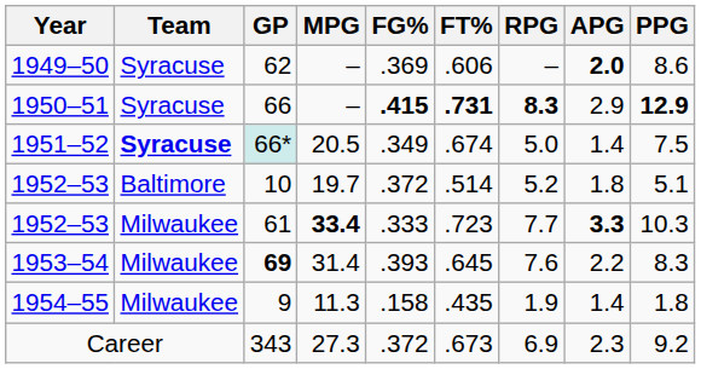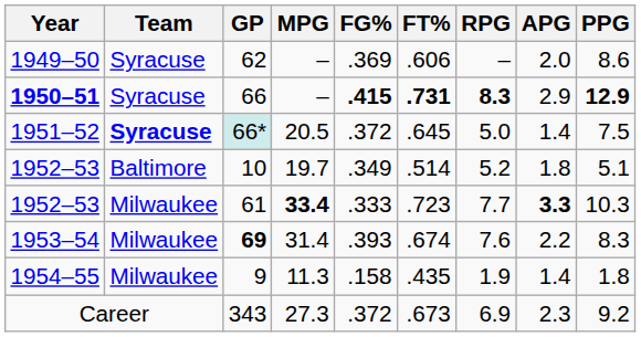 <table class="wikitable sortable" style="font-size:95%; text-align:right;">
 <tr>
 <th>Year</th>
 <th>Team</th>
 <th>GP</th>
 <th>MPG</th>
 <th>FG%</th>
 <th>FT%</th>
 <th>RPG</th>
 <th>APG</th>
 <th>PPG</th>
 </tr>
 <tr>
 <td style="text-align:left;"><a href='#'>1949–50</a></td>
 <td style="text-align:left;"><a href='#'>Syracuse</a></td>
 <td>62</td>
 <td>–</td>
 <td>.369</td>
 <td>.606</td>
 <td>–</td>
-<td><strong>2.0</strong></td>
+<td>2.0</td>
 <td>8.6</td>
 </tr>
 <tr>
-<td style="text-align:left;"><a href='#'>1950–51</a></td>
+<td style="text-align:left;"><strong><a href='#'>1950–51</a></strong></td>
 <td style="text-align:left;"><a href='#'>Syracuse</a></td>
 <td>66</td>
 <td>–</td>
 <td><strong>.415</strong></td>
 <td><strong>.731</strong></td>
 <td><strong>8.3</strong></td>
 <td>2.9</td>
 <td><strong>12.9</strong></td>
 </tr>
 <tr>
 <td style="text-align:left;"><a href='#'>1951–52</a></td>
 <td style="text-align:left;"><strong><a href='#'>Syracuse</a></strong></td>
 <td style="background:#CFECEC;">66*</td>
 <td>20.5</td>
-<td>.349</td>
-<td>.674</td>
+<td>.372</td>
+<td>.645</td>
 <td>5.0</td>
 <td>1.4</td>
 <td>7.5</td>
 </tr>
 <tr>
 <td style="text-align:left;"><a href='#'>1952–53</a></td>
 <td style="text-align:left;"><a href='#'>Baltimore</a></td>
 <td>10</td>
 <td>19.7</td>
-<td>.372</td>
+<td>.349</td>
 <td>.514</td>
 <td>5.2</td>
 <td>1.8</td>
 <td>5.1</td>
 </tr>
 <tr>
 <td style="text-align:left;"><a href='#'>1952–53</a></td>
 <td style="text-align:left;"><a href='#'>Milwaukee</a></td>
 <td>61</td>
 <td><strong>33.4</strong></td>
 <td>.333</td>
 <td>.723</td>
 <td>7.7</td>
 <td><strong>3.3</strong></td>
 <td>10.3</td>
 </tr>
 <tr>
 <td style="text-align:left;"><a href='#'>1953–54</a></td>
 <td style="text-align:left;"><a href='#'>Milwaukee</a></td>
 <td><strong>69</strong></td>
 <td>31.4</td>
 <td>.393</td>
-<td>.645</td>
+<td>.674</td>
 <td>7.6</td>
 <td>2.2</td>
 <td>8.3</td>
 </tr>
 <tr>
 <td style="text-align:left;"><a href='#'>1954–55</a></td>
 <td style="text-align:left;"><a href='#'>Milwaukee</a></td>
 <td>9</td>
 <td>11.3</td>
 <td>.158</td>
 <td>.435</td>
 <td>1.9</td>
 <td>1.4</td>
 <td>1.8</td>
 </tr>
 <tr class="sortbottom">
 <td style="text-align:center;" colspan="2">Career</td>
 <td>343</td>
 <td>27.3</td>
 <td>.372</td>
 <td>.673</td>
 <td>6.9</td>
 <td>2.3</td>
 <td>9.2</td>
 </tr>
 </table>
